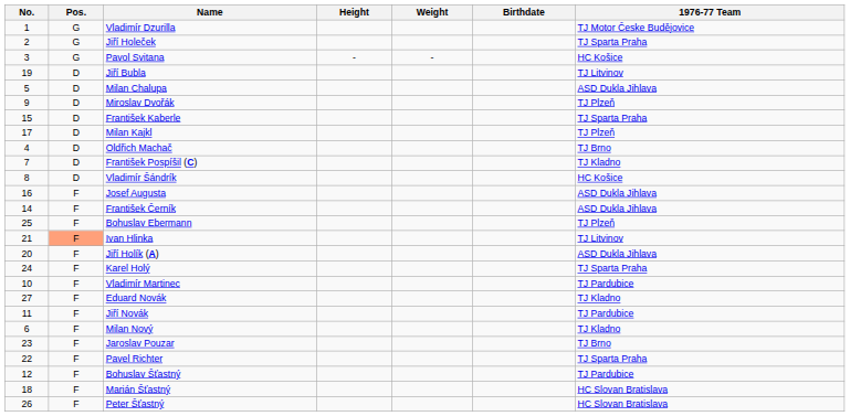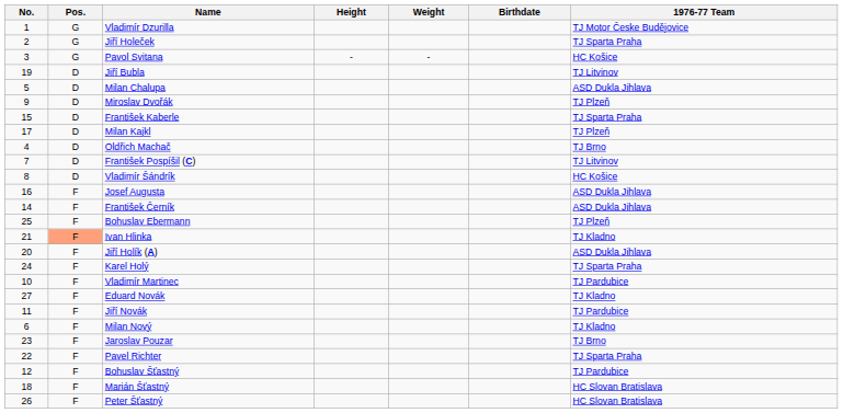 <table class="wikitable sortable" width="80%" style="font-size: 90%; text-align: center;">
 <tr>
 <th>No.</th>
 <th>Pos.</th>
 <th>Name</th>
 <th>Height</th>
 <th>Weight</th>
 <th>Birthdate</th>
 <th>1976-77 Team</th>
 </tr>
 <tr>
 <td>1</td>
 <td>G</td>
 <td style="text-align:left;"><a href='#'>Vladimír Dzurilla</a></td>
 <td></td>
 <td></td>
 <td style="text-align:right;"></td>
 <td style="text-align:left;"> <a href='#'>TJ Motor Česke Budějovice</a></td>
 </tr>
 <tr>
 <td>2</td>
 <td>G</td>
 <td style="text-align:left;"><a href='#'>Jiří Holeček</a></td>
 <td></td>
 <td></td>
 <td style="text-align:right;"></td>
 <td style="text-align:left;"> <a href='#'>TJ Sparta Praha</a></td>
 </tr>
 <tr>
 <td>3</td>
 <td>G</td>
 <td style="text-align:left;"><a href='#'>Pavol Svitana</a></td>
 <td>-</td>
 <td>-</td>
 <td style="text-align:right;"></td>
 <td style="text-align:left;"> <a href='#'>HC Košice</a></td>
 </tr>
 <tr>
 <td>19</td>
 <td>D</td>
 <td style="text-align:left;"><a href='#'>Jiří Bubla</a></td>
 <td></td>
 <td></td>
 <td style="text-align:right;"></td>
 <td style="text-align:left;"> <a href='#'>TJ Litvinov</a></td>
 </tr>
 <tr>
 <td>5</td>
 <td>D</td>
 <td style="text-align:left;"><a href='#'>Milan Chalupa</a></td>
 <td></td>
 <td></td>
 <td style="text-align:right;"></td>
 <td style="text-align:left;"> <a href='#'>ASD Dukla Jihlava</a></td>
 </tr>
 <tr>
 <td>9</td>
 <td>D</td>
 <td style="text-align:left;"><a href='#'>Miroslav Dvořák</a></td>
 <td></td>
 <td></td>
 <td style="text-align:right;"></td>
 <td style="text-align:left;"> <a href='#'>TJ Plzeň</a></td>
 </tr>
 <tr>
 <td>15</td>
 <td>D</td>
 <td style="text-align:left;"><a href='#'>František Kaberle</a></td>
 <td></td>
 <td></td>
 <td style="text-align:right;"></td>
 <td style="text-align:left;"> <a href='#'>TJ Sparta Praha</a></td>
 </tr>
 <tr>
 <td>17</td>
 <td>D</td>
 <td style="text-align:left;"><a href='#'>Milan Kajkl</a></td>
 <td></td>
 <td></td>
 <td style="text-align:right;"></td>
 <td style="text-align:left;"> <a href='#'>TJ Plzeň</a></td>
 </tr>
 <tr>
 <td>4</td>
 <td>D</td>
 <td style="text-align:left;"><a href='#'>Oldřich Machač</a></td>
 <td></td>
 <td></td>
 <td style="text-align:right;"></td>
 <td style="text-align:left;"> <a href='#'>TJ Brno</a></td>
 </tr>
 <tr>
 <td>7</td>
 <td>D</td>
 <td style="text-align:left;"><a href='#'>František Pospíšil</a> (<strong><a href='#'>C</a></strong>)</td>
 <td></td>
 <td></td>
 <td style="text-align:right;"></td>
-<td style="text-align:left;"> <a href='#'>TJ Kladno</a></td>
+<td style="text-align:left;"> <a href='#'>TJ Litvinov</a></td>
 </tr>
 <tr>
 <td>8</td>
 <td>D</td>
 <td style="text-align:left;"><a href='#'>Vladimír Šándrík</a></td>
 <td></td>
 <td></td>
 <td style="text-align:right;"></td>
 <td style="text-align:left;"> <a href='#'>HC Košice</a></td>
 </tr>
 <tr>
 <td>16</td>
 <td>F</td>
 <td style="text-align:left;"><a href='#'>Josef Augusta</a></td>
 <td></td>
 <td></td>
 <td style="text-align:right;"></td>
 <td style="text-align:left;"> <a href='#'>ASD Dukla Jihlava</a></td>
 </tr>
 <tr>
 <td>14</td>
 <td>F</td>
 <td style="text-align:left;"><a href='#'>František Černík</a></td>
 <td></td>
 <td></td>
 <td style="text-align:right;"></td>
 <td style="text-align:left;"> <a href='#'>ASD Dukla Jihlava</a></td>
 </tr>
 <tr>
 <td>25</td>
 <td>F</td>
 <td style="text-align:left;"><a href='#'>Bohuslav Ebermann</a></td>
 <td></td>
 <td></td>
 <td style="text-align:right;"></td>
 <td style="text-align:left;"> <a href='#'>TJ Plzeň</a></td>
 </tr>
 <tr>
 <td>21</td>
 <td style="background: lightsalmon;">F</td>
 <td style="text-align:left;"><a href='#'>Ivan Hlinka</a></td>
 <td></td>
 <td></td>
 <td style="text-align:right;"></td>
-<td style="text-align:left;"> <a href='#'>TJ Litvinov</a></td>
+<td style="text-align:left;"> <a href='#'>TJ Kladno</a></td>
 </tr>
 <tr>
 <td>20</td>
 <td>F</td>
 <td style="text-align:left;"><a href='#'>Jiří Holík</a> (<strong><a href='#'>A</a></strong>)</td>
 <td></td>
 <td></td>
 <td style="text-align:right;"></td>
 <td style="text-align:left;"> <a href='#'>ASD Dukla Jihlava</a></td>
 </tr>
 <tr>
 <td>24</td>
 <td>F</td>
 <td style="text-align:left;"><a href='#'>Karel Holý</a></td>
 <td></td>
 <td></td>
 <td style="text-align:right;"></td>
 <td style="text-align:left;"> <a href='#'>TJ Sparta Praha</a></td>
 </tr>
 <tr>
 <td>10</td>
 <td>F</td>
 <td style="text-align:left;"><a href='#'>Vladimír Martinec</a></td>
 <td></td>
 <td></td>
 <td style="text-align:right;"></td>
 <td style="text-align:left;"> <a href='#'>TJ Pardubice</a></td>
 </tr>
 <tr>
 <td>27</td>
 <td>F</td>
 <td style="text-align:left;"><a href='#'>Eduard Novák</a></td>
 <td></td>
 <td></td>
 <td style="text-align:right;"></td>
 <td style="text-align:left;"> <a href='#'>TJ Kladno</a></td>
 </tr>
 <tr>
 <td>11</td>
 <td>F</td>
 <td style="text-align:left;"><a href='#'>Jiří Novák</a></td>
 <td></td>
 <td></td>
 <td style="text-align:right;"></td>
 <td style="text-align:left;"> <a href='#'>TJ Pardubice</a></td>
 </tr>
 <tr>
 <td>6</td>
 <td>F</td>
 <td style="text-align:left;"><a href='#'>Milan Nový</a></td>
 <td></td>
 <td></td>
 <td style="text-align:right;"></td>
 <td style="text-align:left;"> <a href='#'>TJ Kladno</a></td>
 </tr>
 <tr>
 <td>23</td>
 <td>F</td>
 <td style="text-align:left;"><a href='#'>Jaroslav Pouzar</a></td>
 <td></td>
 <td></td>
 <td style="text-align:right;"></td>
 <td style="text-align:left;"> <a href='#'>TJ Brno</a></td>
 </tr>
 <tr>
 <td>22</td>
 <td>F</td>
 <td style="text-align:left;"><a href='#'>Pavel Richter</a></td>
 <td></td>
 <td></td>
 <td style="text-align:right;"></td>
 <td style="text-align:left;"> <a href='#'>TJ Sparta Praha</a></td>
 </tr>
 <tr>
 <td>12</td>
 <td>F</td>
 <td style="text-align:left;"><a href='#'>Bohuslav Šťastný</a></td>
 <td></td>
 <td></td>
 <td style="text-align:right;"></td>
 <td style="text-align:left;"> <a href='#'>TJ Pardubice</a></td>
 </tr>
 <tr>
 <td>18</td>
 <td>F</td>
 <td style="text-align:left;"><a href='#'>Marián Šťastný</a></td>
 <td></td>
 <td></td>
 <td style="text-align:right;"></td>
 <td style="text-align:left;"> <a href='#'>HC Slovan Bratislava</a></td>
 </tr>
 <tr>
 <td>26</td>
 <td>F</td>
 <td style="text-align:left;"><a href='#'>Peter Šťastný</a></td>
 <td></td>
 <td></td>
 <td style="text-align:right;"></td>
 <td style="text-align:left;"> <a href='#'>HC Slovan Bratislava</a></td>
 </tr>
 </table>
